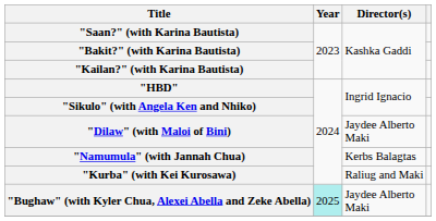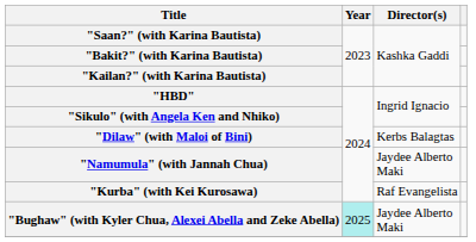 <table class="wikitable plainrowheaders">
 <tr>
 <th scope="col">Title</th>
 <th scope="col">Year</th>
 <th scope="col">Director(s)</th>
 <th scope="col"></th>
 </tr>
 <tr>
 <th scope="row">"Saan?" (with Karina Bautista)</th>
 <td rowspan="3">2023</td>
 <td rowspan="3">Kashka Gaddi</td>
 <td></td>
 </tr>
 <tr>
 <th scope="row">"Bakit?" (with Karina Bautista)</th>
 <td></td>
 </tr>
 <tr>
 <th scope="row">"Kailan?" (with Karina Bautista)</th>
 <td></td>
 </tr>
 <tr>
 <th scope="row">"HBD"</th>
 <td rowspan="5">2024</td>
 <td rowspan="2">Ingrid Ignacio</td>
 <td></td>
 </tr>
 <tr>
 <th scope="row">"Sikulo" (with <a href='#'>Angela Ken</a> and Nhiko)</th>
 <td></td>
 </tr>
 <tr>
 <th scope="row">"<a href='#'>Dilaw</a>" (with <a href='#'>Maloi</a> of <a href='#'>Bini</a>)</th>
+<td>Kerbs Balagtas</td>
+<td></td>
+</tr>
+<tr>
+<th scope="row">"<a href='#'>Namumula</a>" (with Jannah Chua)</th>
 <td>Jaydee Alberto<br>Maki</td>
 <td></td>
 </tr>
 <tr>
-<th scope="row">"<a href='#'>Namumula</a>" (with Jannah Chua)</th>
-<td>Kerbs Balagtas</td>
-<td></td>
-</tr>
-<tr>
 <th scope="row">"Kurba" (with Kei Kurosawa)</th>
-<td>Raliug and Maki</td>
+<td>Raf Evangelista</td>
 <td></td>
 </tr>
 <tr>
 <th scope="row">"Bughaw" (with Kyler Chua, <a href='#'>Alexei Abella</a> and Zeke Abella)</th>
 <td style="background: paleturquoise;">2025</td>
 <td>Jaydee Alberto<br>Maki</td>
 <td></td>
 </tr>
 <tr>
 </tr>
 </table>
